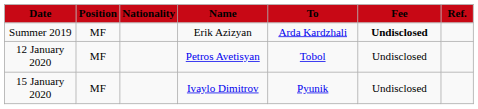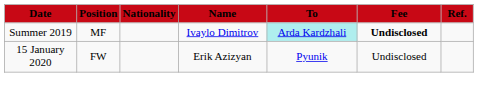 <table class="wikitable"  style="text-align:center; font-size:90%; ">
 <tr>
 <th style="background:#C80815; color:black; width:150px;">Date</th>
 <th style="background:#C80815; color:black; width:50px;">Position</th>
 <th style="background:#C80815; color:black; width:50px;">Nationality</th>
 <th style="background:#C80815; color:black; width:200px;">Name</th>
 <th style="background:#C80815; color:black; width:200px;">To</th>
 <th style="background:#C80815; color:black; width:150px;">Fee</th>
 <th style="background:#C80815; color:black; width:50px;">Ref.</th>
 </tr>
 <tr>
 <td>Summer 2019</td>
 <td>MF</td>
 <td></td>
-<td>Erik Azizyan</td>
-<td><a href='#'>Arda Kardzhali</a></td>
+<td><a href='#'>Ivaylo Dimitrov</a></td>
+<td style="background: paleturquoise;"><a href='#'>Arda Kardzhali</a></td>
 <td><strong>Undisclosed</strong></td>
 <td></td>
 </tr>
 <tr>
-<td>12 January 2020</td>
-<td>MF</td>
+<td>15 January 2020</td>
+<td>FW</td>
 <td></td>
-<td><a href='#'>Petros Avetisyan</a></td>
-<td><a href='#'>Tobol</a></td>
-<td>Undisclosed</td>
-<td></td>
-</tr>
-<tr>
-<td>15 January 2020</td>
-<td>MF</td>
-<td></td>
-<td><a href='#'>Ivaylo Dimitrov</a></td>
+<td>Erik Azizyan</td>
 <td><a href='#'>Pyunik</a></td>
 <td>Undisclosed</td>
 <td></td>
 </tr>
 </table>
